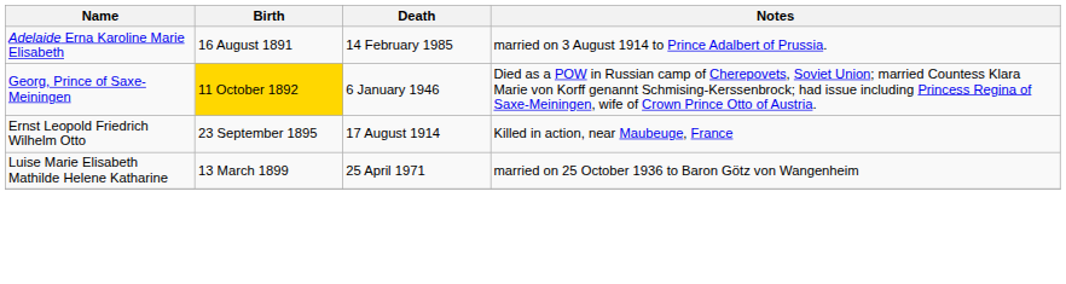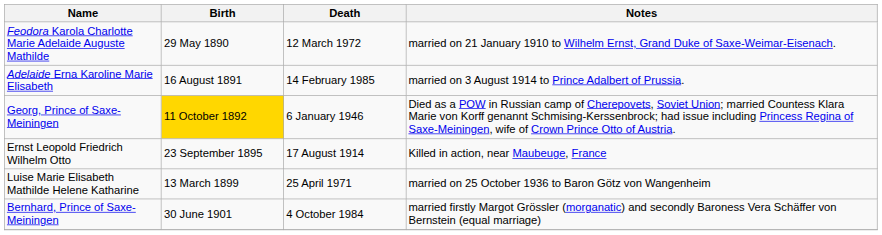 <table class="wikitable sortable">
 <tr>
 <th width="18%">Name</th>
 <th width="14%">Birth</th>
 <th width="14%">Death</th>
 <th width="62%">Notes</th>
+</tr>
+<tr>
+<td><a href='#'><em>Feodora</em> Karola Charlotte Marie Adelaide Auguste Mathilde</a></td>
+<td>29 May 1890</td>
+<td>12 March 1972</td>
+<td>married on 21 January 1910 to <a href='#'>Wilhelm Ernst, Grand Duke of Saxe-Weimar-Eisenach</a>.</td>
 </tr>
 <tr>
 <td><a href='#'><em>Adelaide</em> Erna Karoline Marie Elisabeth</a></td>
 <td>16 August 1891</td>
 <td>14 February 1985</td>
 <td>married on 3 August 1914 to <a href='#'>Prince Adalbert of Prussia</a>.</td>
 </tr>
 <tr>
 <td><a href='#'>Georg, Prince of Saxe-Meiningen</a></td>
 <td style="background: gold;">11 October 1892</td>
 <td>6 January 1946</td>
 <td>Died as a <a href='#'>POW</a> in Russian camp of <a href='#'>Cherepovets</a>, <a href='#'>Soviet Union</a>; married Countess Klara Marie von Korff genannt Schmising-Kerssenbrock; had issue including <a href='#'>Princess Regina of Saxe-Meiningen</a>, wife of <a href='#'>Crown Prince Otto of Austria</a>.</td>
 </tr>
 <tr>
 <td>Ernst Leopold Friedrich Wilhelm Otto</td>
 <td>23 September 1895</td>
 <td>17 August 1914</td>
 <td>Killed in action, near <a href='#'>Maubeuge</a>, <a href='#'>France</a></td>
 </tr>
 <tr>
 <td>Luise Marie Elisabeth Mathilde Helene Katharine</td>
 <td>13 March 1899</td>
 <td>25 April 1971</td>
 <td>married on 25 October 1936 to Baron Götz von Wangenheim</td>
 </tr>
 <tr>
+<td><a href='#'>Bernhard, Prince of Saxe-Meiningen</a></td>
+<td>30 June 1901</td>
+<td>4 October 1984</td>
+<td>married firstly Margot Grössler (<a href='#'>morganatic</a>) and secondly Baroness Vera Schäffer von Bernstein (equal marriage)</td>
+</tr>
+<tr>
 </tr>
 </table>
